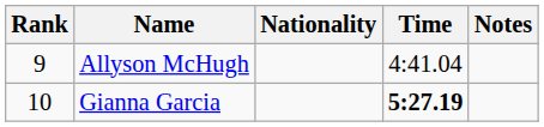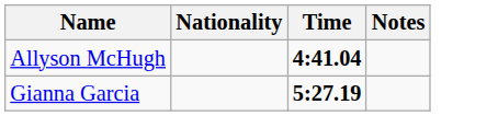 <table class="wikitable sortable" style="text-align:center">
 <tr>
-<th>Rank</th>
 <th>Name</th>
 <th>Nationality</th>
 <th>Time</th>
 <th>Notes</th>
 </tr>
 <tr>
-<td>9</td>
 <td align=left><a href='#'>Allyson McHugh</a></td>
 <td align=left></td>
-<td>4:41.04</td>
+<td><strong>4:41.04</strong></td>
 <td></td>
 </tr>
 <tr>
-<td>10</td>
 <td align=left><a href='#'>Gianna Garcia</a></td>
 <td align=left></td>
 <td><strong>5:27.19</strong></td>
 <td></td>
 </tr>
 </table>
